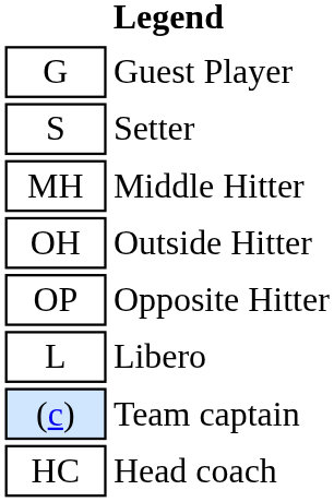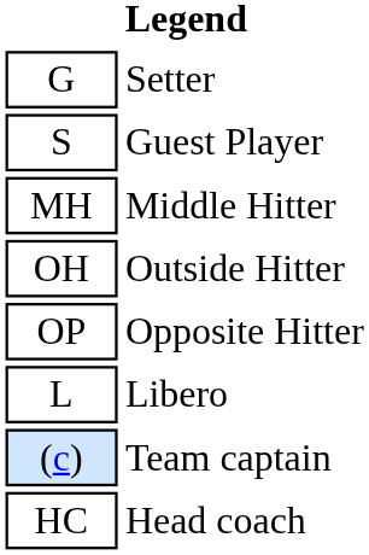 <table class="toccolours floatright" style="font-size:88%">
 <tr>
 <th colspan=2 align=center>Legend</th>
 </tr>
 <tr>
 <td style="border: 1px solid black;" align=center>  G  </td>
-<td>Guest Player</td>
+<td>Setter</td>
 </tr>
 <tr>
 <td style="border: 1px solid black;" align=center>  S  </td>
-<td>Setter</td>
+<td>Guest Player</td>
 </tr>
 <tr>
 <td style="border: 1px solid black;" align=center>  MH  </td>
 <td>Middle Hitter</td>
 </tr>
 <tr>
 <td style="border: 1px solid black;" align=center>  OH  </td>
 <td>Outside Hitter</td>
 </tr>
 <tr>
 <td style="border: 1px solid black;" align=center>  OP  </td>
 <td>Opposite Hitter</td>
 </tr>
 <tr>
 <td style="border: 1px solid black;" align=center>  L  </td>
 <td>Libero</td>
 </tr>
 <tr>
 <td style="background: #D0E6FF; border: 1px solid black" align=center> (<a href='#'>c</a>) </td>
 <td>Team captain</td>
 </tr>
 <tr>
 <td style="border: 1px solid black;" align=center>  HC  </td>
 <td>Head coach</td>
 </tr>
 <tr>
 </tr>
 </table>
